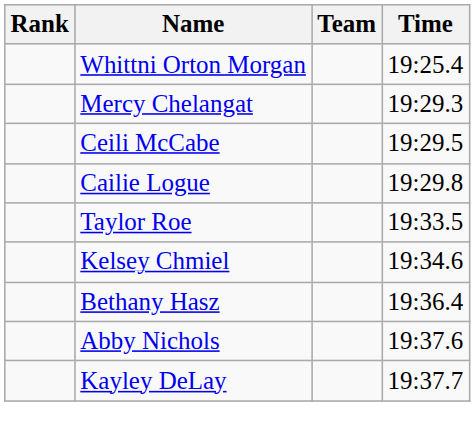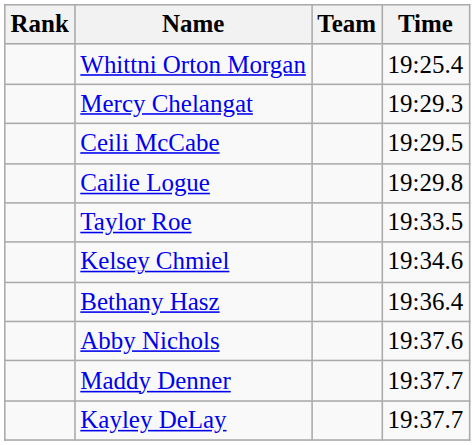 <table class="wikitable sortable" style="text-align:center">
 <tr>
 <th>Rank</th>
 <th>Name</th>
 <th>Team</th>
 <th>Time</th>
 </tr>
 <tr>
 <td></td>
 <td align=left> <a href='#'>Whittni Orton Morgan</a></td>
 <td></td>
 <td>19:25.4</td>
 </tr>
 <tr>
 <td></td>
 <td align=left> <a href='#'>Mercy Chelangat</a></td>
 <td></td>
 <td>19:29.3</td>
 </tr>
 <tr>
 <td></td>
 <td align=left> <a href='#'>Ceili McCabe</a></td>
 <td></td>
 <td>19:29.5</td>
 </tr>
 <tr>
 <td></td>
 <td align=left> <a href='#'>Cailie Logue</a></td>
 <td></td>
 <td>19:29.8</td>
 </tr>
 <tr>
 <td></td>
 <td align=left> <a href='#'>Taylor Roe</a></td>
 <td></td>
 <td>19:33.5</td>
 </tr>
 <tr>
 <td></td>
 <td align=left> <a href='#'>Kelsey Chmiel</a></td>
 <td></td>
 <td>19:34.6</td>
 </tr>
 <tr>
 <td></td>
 <td align=left> <a href='#'>Bethany Hasz</a></td>
 <td></td>
 <td>19:36.4</td>
 </tr>
 <tr>
 <td></td>
 <td align=left> <a href='#'>Abby Nichols</a></td>
 <td></td>
 <td>19:37.6</td>
 </tr>
 <tr>
 <td></td>
+<td align=left> <a href='#'>Maddy Denner</a></td>
+<td></td>
+<td>19:37.7</td>
+</tr>
+<tr>
+<td></td>
 <td align=left> <a href='#'>Kayley DeLay</a></td>
 <td></td>
 <td>19:37.7</td>
 </tr>
 </table>
